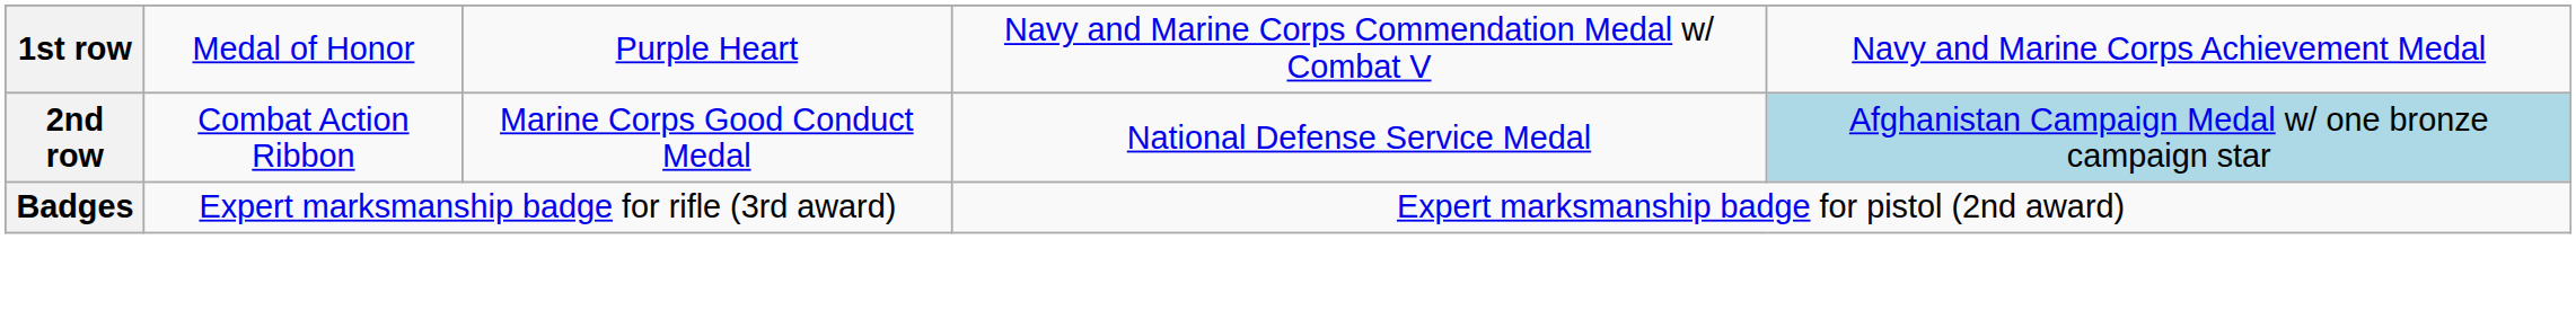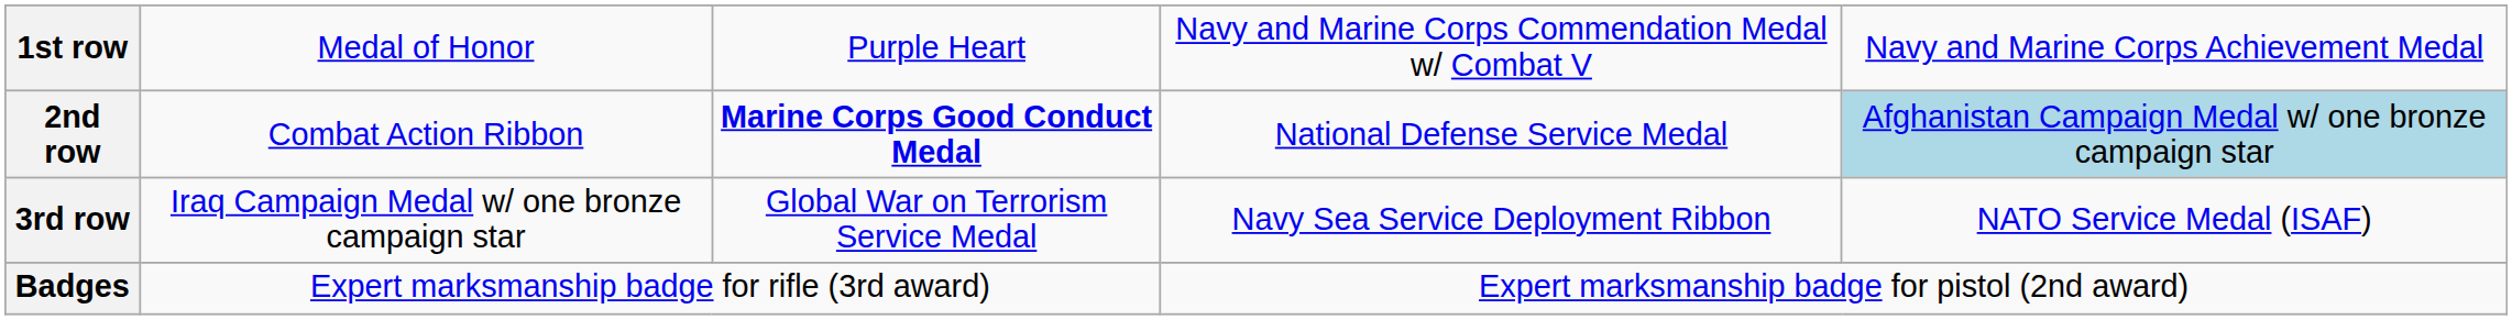 <table class="wikitable" style="margin:1em auto; text-align:center;">
 <tr>
 <th>1st row</th>
 <td><a href='#'>Medal of Honor</a></td>
 <td><a href='#'>Purple Heart</a></td>
 <td><a href='#'>Navy and Marine Corps Commendation Medal</a> w/ <a href='#'>Combat V</a></td>
 <td><a href='#'>Navy and Marine Corps Achievement Medal</a></td>
 </tr>
 <tr>
 <th>2nd row</th>
 <td><a href='#'>Combat Action Ribbon</a></td>
-<td><a href='#'>Marine Corps Good Conduct Medal</a></td>
+<td><strong><a href='#'>Marine Corps Good Conduct Medal</a></strong></td>
 <td><a href='#'>National Defense Service Medal</a></td>
 <td style="background: lightblue;"><a href='#'>Afghanistan Campaign Medal</a> w/ one bronze campaign star</td>
+</tr>
+<tr>
+<th>3rd row</th>
+<td><a href='#'>Iraq Campaign Medal</a> w/ one bronze campaign star</td>
+<td><a href='#'>Global War on Terrorism Service Medal</a></td>
+<td><a href='#'>Navy Sea Service Deployment Ribbon</a></td>
+<td><a href='#'>NATO Service Medal</a> (<a href='#'>ISAF</a>)</td>
 </tr>
 <tr>
 <th>Badges</th>
 <td colspan="2"><a href='#'>Expert marksmanship badge</a> for rifle (3rd award)</td>
 <td colspan="2"><a href='#'>Expert marksmanship badge</a> for pistol (2nd award)</td>
 </tr>
 </table>
